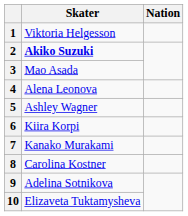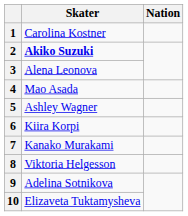 <table class="wikitable sortable" style="text-align:left">
 <tr>
 <th scope="col"></th>
 <th scope="col">Skater</th>
 <th scope="col">Nation</th>
 </tr>
 <tr>
 <th scope="row">1</th>
-<td><a href='#'>Viktoria Helgesson</a></td>
+<td><a href='#'>Carolina Kostner</a></td>
 <td></td>
 </tr>
 <tr>
 <th scope="row">2</th>
 <td><strong><a href='#'>Akiko Suzuki</a></strong></td>
 <td rowspan="2"></td>
 </tr>
 <tr>
 <th scope="row">3</th>
-<td><a href='#'>Mao Asada</a></td>
+<td><a href='#'>Alena Leonova</a></td>
 </tr>
 <tr>
 <th scope="row">4</th>
-<td><a href='#'>Alena Leonova</a></td>
+<td><a href='#'>Mao Asada</a></td>
 <td></td>
 </tr>
 <tr>
 <th scope="row">5</th>
 <td><a href='#'>Ashley Wagner</a></td>
 <td></td>
 </tr>
 <tr>
 <th scope="row">6</th>
 <td><a href='#'>Kiira Korpi</a></td>
 <td></td>
 </tr>
 <tr>
 <th scope="row">7</th>
 <td><a href='#'>Kanako Murakami</a></td>
 <td></td>
 </tr>
 <tr>
 <th scope="row">8</th>
-<td><a href='#'>Carolina Kostner</a></td>
+<td><a href='#'>Viktoria Helgesson</a></td>
 <td></td>
 </tr>
 <tr>
 <th scope="row">9</th>
 <td><a href='#'>Adelina Sotnikova</a></td>
 <td rowspan="2"></td>
 </tr>
 <tr>
 <th scope="row">10</th>
 <td><a href='#'>Elizaveta Tuktamysheva</a></td>
 </tr>
 </table>
